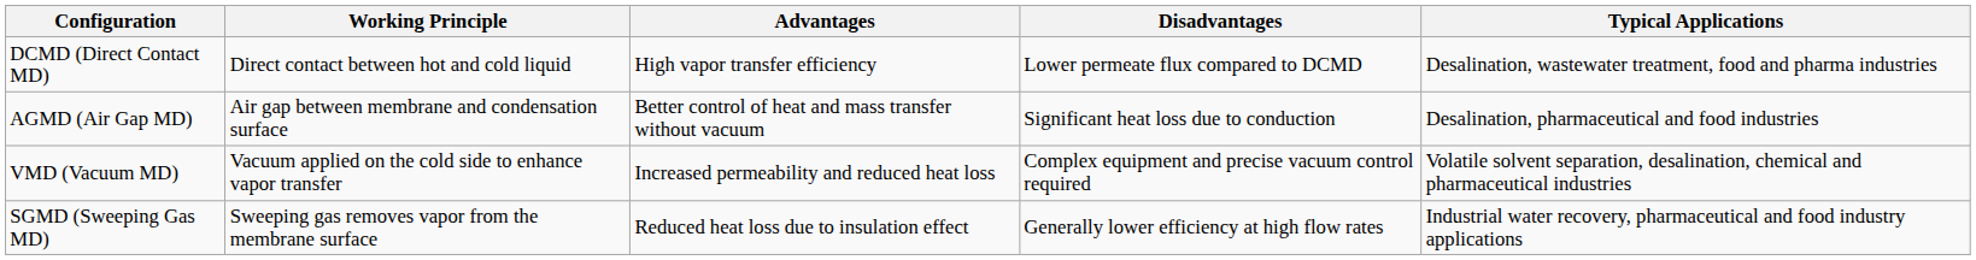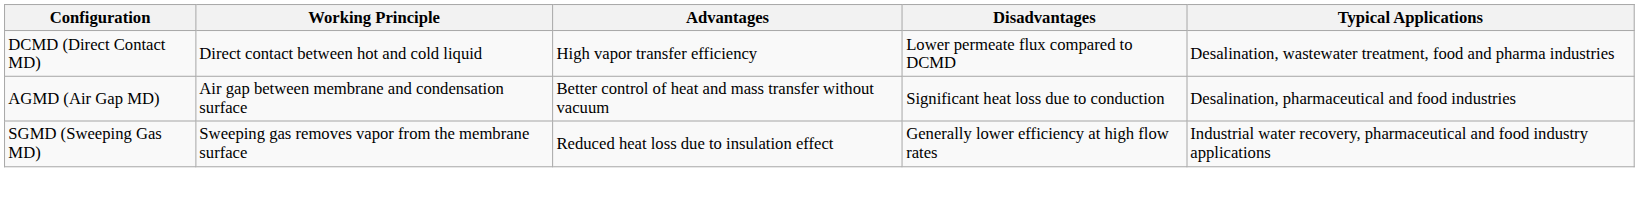 <table class="wikitable">
 <tr>
 <th>Configuration</th>
 <th>Working Principle</th>
 <th>Advantages</th>
 <th>Disadvantages</th>
 <th>Typical Applications</th>
 </tr>
 <tr>
 <td>DCMD (Direct Contact MD)</td>
 <td>Direct contact between hot and cold liquid</td>
 <td>High vapor transfer efficiency</td>
 <td>Lower permeate flux compared to DCMD</td>
 <td>Desalination, wastewater treatment, food and pharma industries</td>
 </tr>
 <tr>
 <td>AGMD (Air Gap MD)</td>
 <td>Air gap between membrane and condensation surface</td>
 <td>Better control of heat and mass transfer without vacuum</td>
 <td>Significant heat loss due to conduction</td>
 <td>Desalination, pharmaceutical and food industries</td>
 </tr>
 <tr>
-<td>VMD (Vacuum MD)</td>
-<td>Vacuum applied on the cold side to enhance vapor transfer</td>
-<td>Increased permeability and reduced heat loss</td>
-<td>Complex equipment and precise vacuum control required</td>
-<td>Volatile solvent separation, desalination, chemical and pharmaceutical industries</td>
-</tr>
-<tr>
 <td>SGMD (Sweeping Gas MD)</td>
 <td>Sweeping gas removes vapor from the membrane surface</td>
 <td>Reduced heat loss due to insulation effect</td>
 <td>Generally lower efficiency at high flow rates</td>
 <td>Industrial water recovery, pharmaceutical and food industry applications</td>
 </tr>
 </table>
